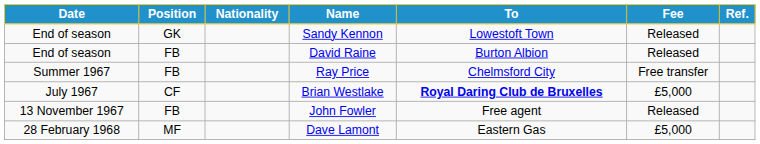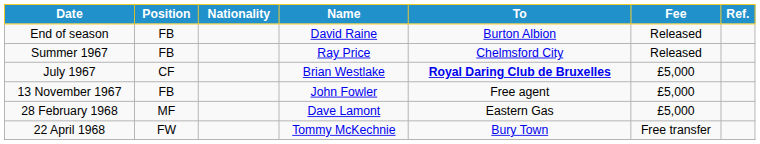 <table class="wikitable" style="text-align:center; font-size:90%; width:100%;">
 <tr>
 <th style="background:#2191CC; color:white; border:1px solid #F7C408; text-align:center;">Date</th>
 <th style="background:#2191CC; color:white; border:1px solid #F7C408; text-align:center;">Position</th>
 <th style="background:#2191CC; color:white; border:1px solid #F7C408; text-align:center;">Nationality</th>
 <th style="background:#2191CC; color:white; border:1px solid #F7C408; text-align:center;">Name</th>
 <th style="background:#2191CC; color:white; border:1px solid #F7C408; text-align:center;">To</th>
 <th style="background:#2191CC; color:white; border:1px solid #F7C408; text-align:center;">Fee</th>
 <th style="background:#2191CC; color:white; border:1px solid #F7C408; text-align:center;">Ref.</th>
-</tr>
-<tr>
-<td>End of season</td>
-<td>GK</td>
-<td></td>
-<td><a href='#'>Sandy Kennon</a></td>
-<td> <a href='#'>Lowestoft Town</a></td>
-<td>Released</td>
-<td></td>
 </tr>
 <tr>
 <td>End of season</td>
 <td>FB</td>
 <td></td>
 <td><a href='#'>David Raine</a></td>
 <td> <a href='#'>Burton Albion</a></td>
 <td>Released</td>
 <td></td>
 </tr>
 <tr>
 <td>Summer 1967</td>
 <td>FB</td>
 <td></td>
 <td><a href='#'>Ray Price</a></td>
 <td> <a href='#'>Chelmsford City</a></td>
-<td>Free transfer</td>
+<td>Released</td>
 <td></td>
 </tr>
 <tr>
 <td>July 1967</td>
 <td>CF</td>
 <td></td>
 <td><a href='#'>Brian Westlake</a></td>
 <td><strong> <a href='#'>Royal Daring Club de Bruxelles</a></strong></td>
 <td>£5,000</td>
 <td></td>
 </tr>
 <tr>
 <td>13 November 1967</td>
 <td>FB</td>
 <td></td>
 <td><a href='#'>John Fowler</a></td>
 <td>Free agent</td>
-<td>Released</td>
+<td>£5,000</td>
 <td></td>
 </tr>
 <tr>
 <td>28 February 1968</td>
 <td>MF</td>
 <td></td>
 <td><a href='#'>Dave Lamont</a></td>
 <td> Eastern Gas</td>
 <td>£5,000</td>
 <td></td>
 </tr>
+<tr>
+<td>22 April 1968</td>
+<td>FW</td>
+<td></td>
+<td><a href='#'>Tommy McKechnie</a></td>
+<td> <a href='#'>Bury Town</a></td>
+<td>Free transfer</td>
+<td></td>
+</tr>
 </table>
